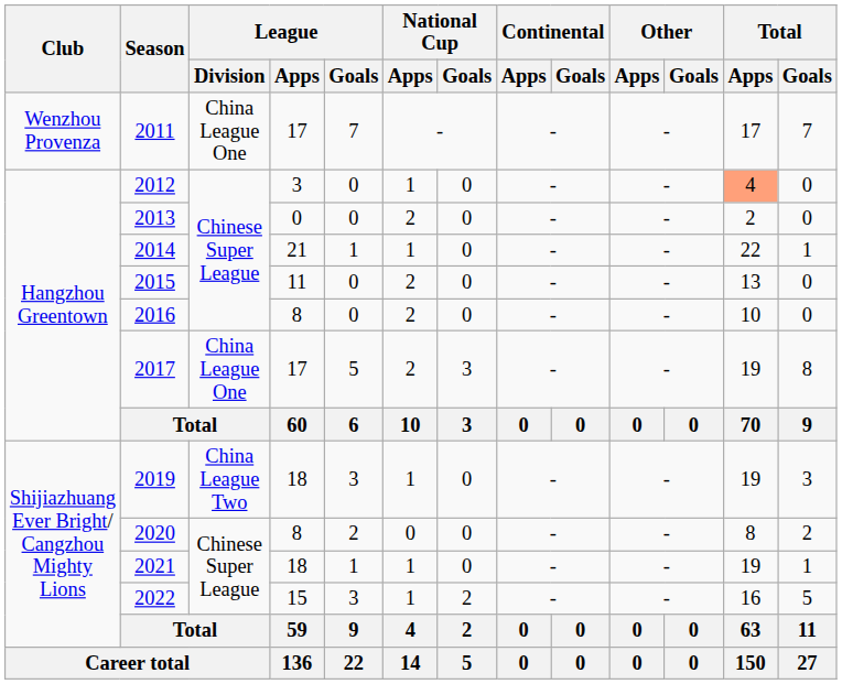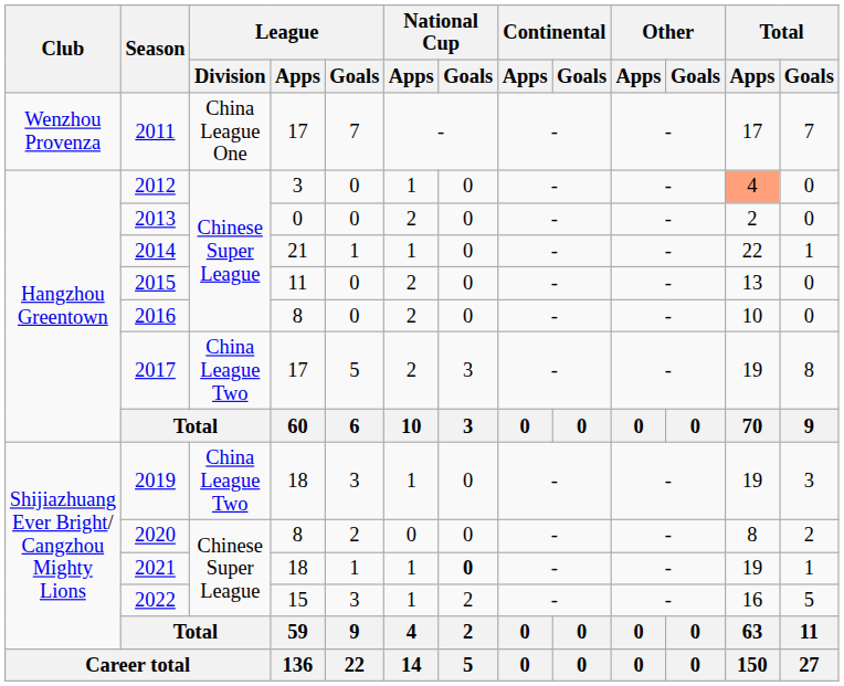 <table class="wikitable" style="text-align: center">
 <tr>
 <th rowspan="2">Club</th>
 <th rowspan="2">Season</th>
 <th colspan="3">League</th>
 <th colspan="2">National Cup</th>
 <th colspan="2">Continental</th>
 <th colspan="2">Other</th>
 <th colspan="2">Total</th>
 </tr>
 <tr>
 <th>Division</th>
 <th>Apps</th>
 <th>Goals</th>
 <th>Apps</th>
 <th>Goals</th>
 <th>Apps</th>
 <th>Goals</th>
 <th>Apps</th>
 <th>Goals</th>
 <th>Apps</th>
 <th>Goals</th>
 </tr>
 <tr>
 <td><a href='#'>Wenzhou Provenza</a></td>
 <td><a href='#'>2011</a></td>
 <td>China League One</td>
 <td>17</td>
 <td>7</td>
 <td colspan="2">-</td>
 <td colspan="2">-</td>
 <td colspan="2">-</td>
 <td>17</td>
 <td>7</td>
 </tr>
 <tr>
 <td rowspan=7><a href='#'>Hangzhou Greentown</a></td>
 <td><a href='#'>2012</a></td>
 <td rowspan=5><a href='#'>Chinese Super League</a></td>
 <td>3</td>
 <td>0</td>
 <td>1</td>
 <td>0</td>
 <td colspan="2">-</td>
 <td colspan="2">-</td>
 <td style="background: lightsalmon;">4</td>
 <td>0</td>
 </tr>
 <tr>
 <td><a href='#'>2013</a></td>
 <td>0</td>
 <td>0</td>
 <td>2</td>
 <td>0</td>
 <td colspan="2">-</td>
 <td colspan="2">-</td>
 <td>2</td>
 <td>0</td>
 </tr>
 <tr>
 <td><a href='#'>2014</a></td>
 <td>21</td>
 <td>1</td>
 <td>1</td>
 <td>0</td>
 <td colspan="2">-</td>
 <td colspan="2">-</td>
 <td>22</td>
 <td>1</td>
 </tr>
 <tr>
 <td><a href='#'>2015</a></td>
 <td>11</td>
 <td>0</td>
 <td>2</td>
 <td>0</td>
 <td colspan="2">-</td>
 <td colspan="2">-</td>
 <td>13</td>
 <td>0</td>
 </tr>
 <tr>
 <td><a href='#'>2016</a></td>
 <td>8</td>
 <td>0</td>
 <td>2</td>
 <td>0</td>
 <td colspan="2">-</td>
 <td colspan="2">-</td>
 <td>10</td>
 <td>0</td>
 </tr>
 <tr>
 <td><a href='#'>2017</a></td>
-<td><a href='#'>China League One</a></td>
+<td><a href='#'>China League Two</a></td>
 <td>17</td>
 <td>5</td>
 <td>2</td>
 <td>3</td>
 <td colspan="2">-</td>
 <td colspan="2">-</td>
 <td>19</td>
 <td>8</td>
 </tr>
 <tr>
 <th colspan=2>Total</th>
 <th>60</th>
 <th>6</th>
 <th>10</th>
 <th>3</th>
 <th>0</th>
 <th>0</th>
 <th>0</th>
 <th>0</th>
 <th>70</th>
 <th>9</th>
 </tr>
 <tr>
 <td rowspan=5><a href='#'>Shijiazhuang Ever Bright</a>/<br><a href='#'>Cangzhou Mighty Lions</a></td>
 <td><a href='#'>2019</a></td>
 <td><a href='#'>China League Two</a></td>
 <td>18</td>
 <td>3</td>
 <td>1</td>
 <td>0</td>
 <td colspan="2">-</td>
 <td colspan="2">-</td>
 <td>19</td>
 <td>3</td>
 </tr>
 <tr>
 <td><a href='#'>2020</a></td>
 <td rowspan=3>Chinese Super League</td>
 <td>8</td>
 <td>2</td>
 <td>0</td>
 <td>0</td>
 <td colspan="2">-</td>
 <td colspan="2">-</td>
 <td>8</td>
 <td>2</td>
 </tr>
 <tr>
 <td><a href='#'>2021</a></td>
 <td>18</td>
 <td>1</td>
 <td>1</td>
-<td>0</td>
+<td><strong>0</strong></td>
 <td colspan="2">-</td>
 <td colspan="2">-</td>
 <td>19</td>
 <td>1</td>
 </tr>
 <tr>
 <td><a href='#'>2022</a></td>
 <td>15</td>
 <td>3</td>
 <td>1</td>
 <td>2</td>
 <td colspan="2">-</td>
 <td colspan="2">-</td>
 <td>16</td>
 <td>5</td>
 </tr>
 <tr>
 <th colspan=2>Total</th>
 <th>59</th>
 <th>9</th>
 <th>4</th>
 <th>2</th>
 <th>0</th>
 <th>0</th>
 <th>0</th>
 <th>0</th>
 <th>63</th>
 <th>11</th>
 </tr>
 <tr>
 <th colspan=3>Career total</th>
 <th>136</th>
 <th>22</th>
 <th>14</th>
 <th>5</th>
 <th>0</th>
 <th>0</th>
 <th>0</th>
 <th>0</th>
 <th>150</th>
 <th>27</th>
 </tr>
 </table>
